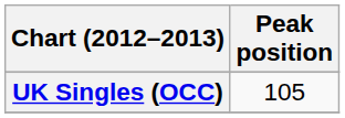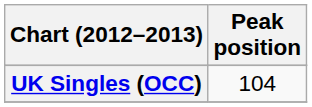 <table class="wikitable sortable plainrowheaders" style="text-align:center">
 <tr>
 <th scope="col">Chart (2012–2013)</th>
 <th scope="col">Peak<br>position</th>
 </tr>
 <tr>
 </tr>
 <tr>
 <th scope="row"><a href='#'>UK Singles</a> (<a href='#'>OCC</a>)</th>
-<td>105</td>
+<td>104</td>
 </tr>
 <tr>
 </tr>
 <tr>
 </tr>
 <tr>
 </tr>
 <tr>
 </tr>
 </table>
